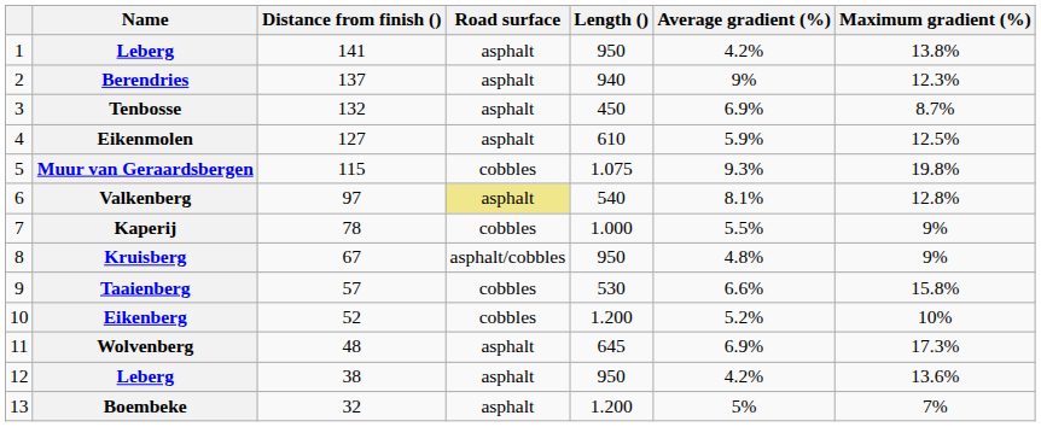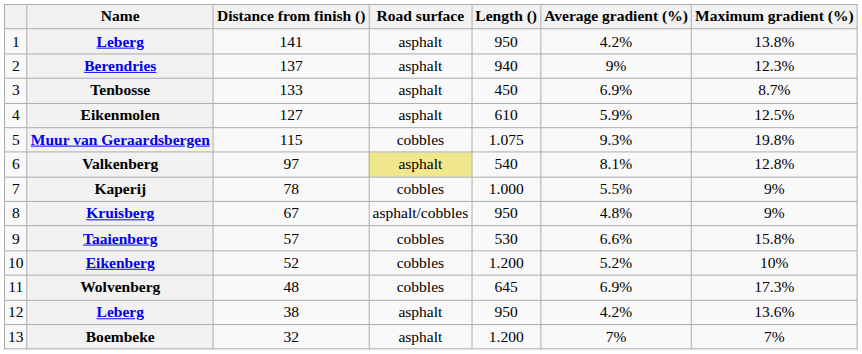 <table class="wikitable plainrowheaders" style="text-align:center;">
 <tr>
 <th scope=col></th>
 <th scope=col>Name</th>
 <th scope=col>Distance from finish ()</th>
 <th scope=col>Road surface</th>
 <th scope=col>Length ()</th>
 <th scope=col>Average gradient (%)</th>
 <th scope=col>Maximum gradient (%)</th>
 </tr>
 <tr>
 <td>1</td>
 <th scope=row><a href='#'>Leberg</a></th>
 <td>141</td>
 <td>asphalt</td>
 <td>950</td>
 <td>4.2%</td>
 <td>13.8%</td>
 </tr>
 <tr>
 <td>2</td>
 <th scope=row><a href='#'>Berendries</a></th>
 <td>137</td>
 <td>asphalt</td>
 <td>940</td>
 <td>9%</td>
 <td>12.3%</td>
 </tr>
 <tr>
 <td>3</td>
 <th scope=row>Tenbosse</th>
-<td>132</td>
+<td>133</td>
 <td>asphalt</td>
 <td>450</td>
 <td>6.9%</td>
 <td>8.7%</td>
 </tr>
 <tr>
 <td>4</td>
 <th scope=row>Eikenmolen</th>
 <td>127</td>
 <td>asphalt</td>
 <td>610</td>
 <td>5.9%</td>
 <td>12.5%</td>
 </tr>
 <tr>
 <td>5</td>
 <th scope=row><a href='#'>Muur van Geraardsbergen</a></th>
 <td>115</td>
 <td>cobbles</td>
 <td>1.075</td>
 <td>9.3%</td>
 <td>19.8%</td>
 </tr>
 <tr>
 <td>6</td>
 <th scope=row>Valkenberg</th>
 <td>97</td>
 <td style="background: khaki;">asphalt</td>
 <td>540</td>
 <td>8.1%</td>
 <td>12.8%</td>
 </tr>
 <tr>
 <td>7</td>
 <th scope=row>Kaperij</th>
 <td>78</td>
 <td>cobbles</td>
 <td>1.000</td>
 <td>5.5%</td>
 <td>9%</td>
 </tr>
 <tr>
 <td>8</td>
 <th scope=row><a href='#'>Kruisberg</a></th>
 <td>67</td>
 <td>asphalt/cobbles</td>
 <td>950</td>
 <td>4.8%</td>
 <td>9%</td>
 </tr>
 <tr>
 <td>9</td>
 <th scope=row><a href='#'>Taaienberg</a></th>
 <td>57</td>
 <td>cobbles</td>
 <td>530</td>
 <td>6.6%</td>
 <td>15.8%</td>
 </tr>
 <tr>
 <td>10</td>
 <th scope=row><a href='#'>Eikenberg</a></th>
 <td>52</td>
 <td>cobbles</td>
 <td>1.200</td>
 <td>5.2%</td>
 <td>10%</td>
 </tr>
 <tr>
 <td>11</td>
 <th scope=row>Wolvenberg</th>
 <td>48</td>
-<td>asphalt</td>
+<td>cobbles</td>
 <td>645</td>
 <td>6.9%</td>
 <td>17.3%</td>
 </tr>
 <tr>
 <td>12</td>
 <th scope=row><a href='#'>Leberg</a></th>
 <td>38</td>
 <td>asphalt</td>
 <td>950</td>
 <td>4.2%</td>
 <td>13.6%</td>
 </tr>
 <tr>
 <td>13</td>
 <th scope=row>Boembeke</th>
 <td>32</td>
 <td>asphalt</td>
 <td>1.200</td>
-<td>5%</td>
+<td>7%</td>
 <td>7%</td>
 </tr>
 </table>
